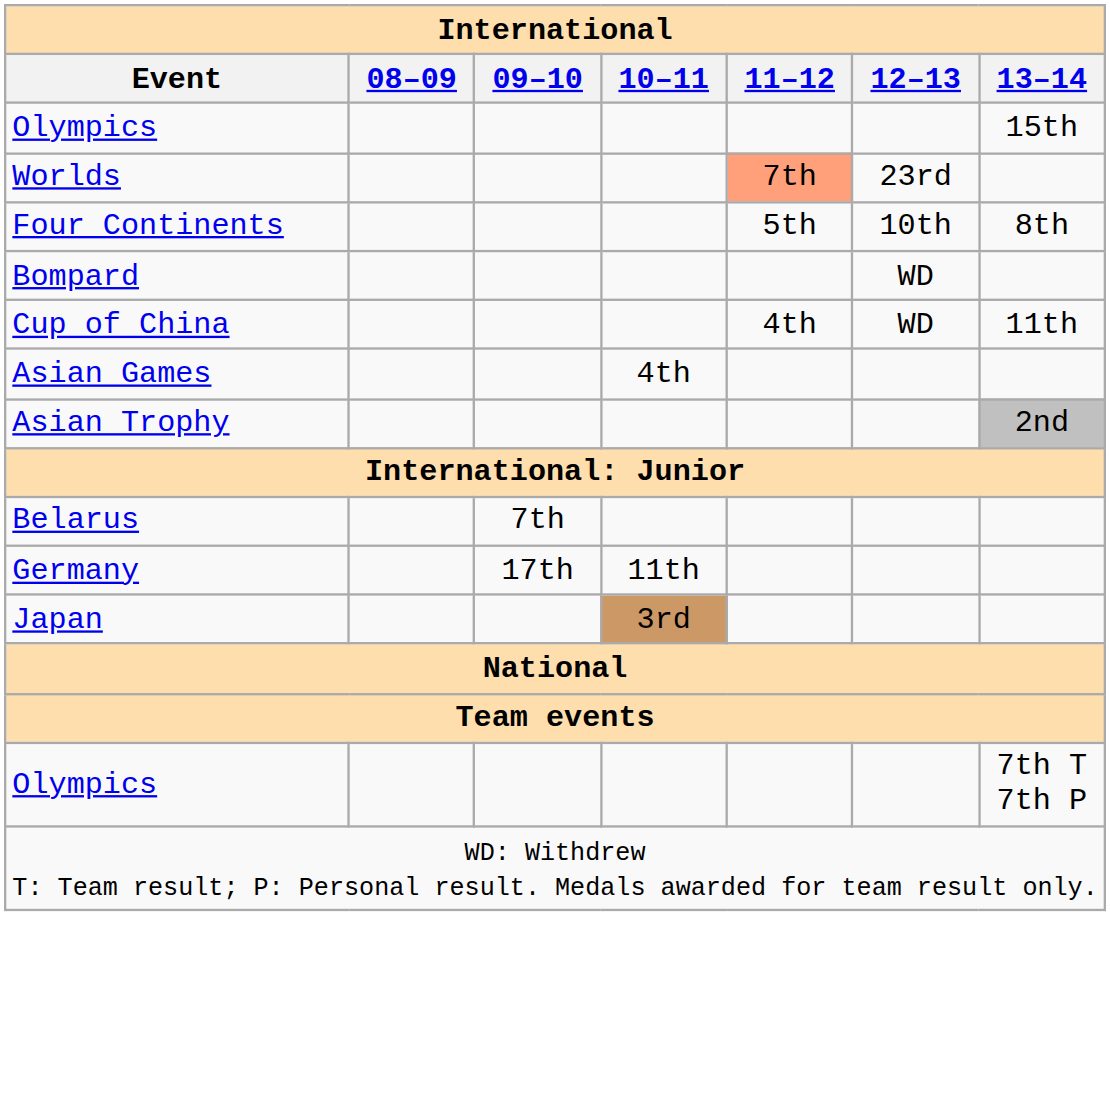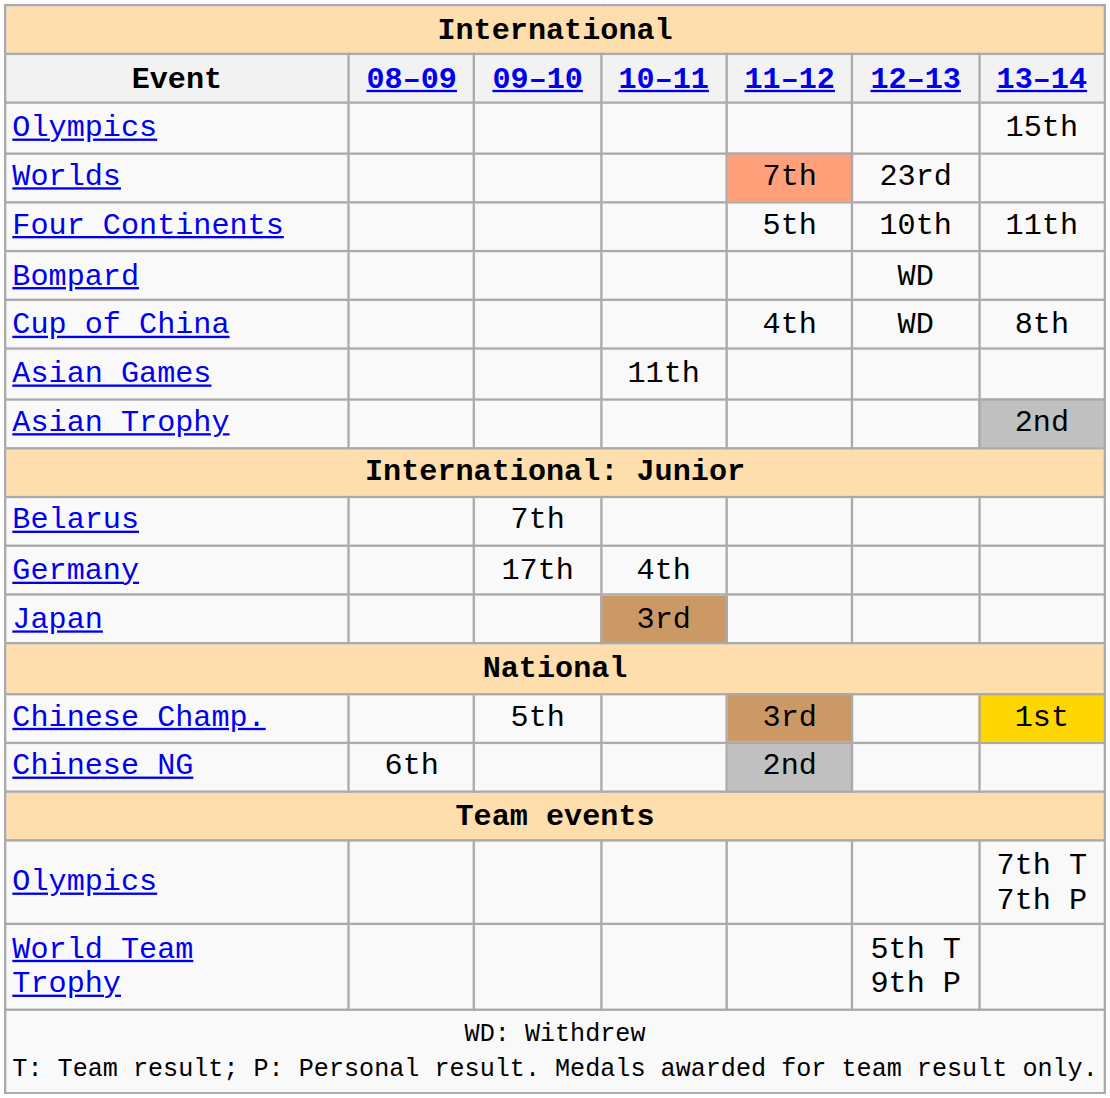 <table class="wikitable" style="text-align:center">
 <tr>
 <th style="background-color: #ffdead;" colspan=7>International</th>
 </tr>
 <tr>
 <th>Event</th>
 <th><a href='#'>08–09</a></th>
 <th><a href='#'>09–10</a></th>
 <th><a href='#'>10–11</a></th>
 <th><a href='#'>11–12</a></th>
 <th><a href='#'>12–13</a></th>
 <th><a href='#'>13–14</a></th>
 </tr>
 <tr>
 <td align=left><a href='#'>Olympics</a></td>
 <td></td>
 <td></td>
 <td></td>
 <td></td>
 <td></td>
 <td>15th</td>
 </tr>
 <tr>
 <td align=left><a href='#'>Worlds</a></td>
 <td></td>
 <td></td>
 <td></td>
 <td style="background: lightsalmon;">7th</td>
 <td>23rd</td>
 <td></td>
 </tr>
 <tr>
 <td align=left><a href='#'>Four Continents</a></td>
 <td></td>
 <td></td>
 <td></td>
 <td>5th</td>
 <td>10th</td>
-<td>8th</td>
+<td>11th</td>
 </tr>
 <tr>
 <td align=left> <a href='#'>Bompard</a></td>
 <td></td>
 <td></td>
 <td></td>
 <td></td>
 <td>WD</td>
 <td></td>
 </tr>
 <tr>
 <td align=left> <a href='#'>Cup of China</a></td>
 <td></td>
 <td></td>
 <td></td>
 <td>4th</td>
 <td>WD</td>
-<td>11th</td>
+<td>8th</td>
 </tr>
 <tr>
 <td align=left><a href='#'>Asian Games</a></td>
 <td></td>
 <td></td>
-<td>4th</td>
+<td>11th</td>
 <td></td>
 <td></td>
 <td></td>
 </tr>
 <tr>
 <td align=left><a href='#'>Asian Trophy</a></td>
 <td></td>
 <td></td>
 <td></td>
 <td></td>
 <td></td>
 <td bgcolor=silver>2nd</td>
 </tr>
 <tr>
 <th style="background-color: #ffdead;" colspan=7>International: Junior</th>
 </tr>
 <tr>
 <td align=left> <a href='#'>Belarus</a></td>
 <td></td>
 <td>7th</td>
 <td></td>
 <td></td>
 <td></td>
 <td></td>
 </tr>
 <tr>
 <td align=left> <a href='#'>Germany</a></td>
 <td></td>
 <td>17th</td>
-<td>11th</td>
+<td>4th</td>
 <td></td>
 <td></td>
 <td></td>
 </tr>
 <tr>
 <td align=left> <a href='#'>Japan</a></td>
 <td></td>
 <td></td>
 <td bgcolor=cc9966>3rd</td>
 <td></td>
 <td></td>
 <td></td>
 </tr>
 <tr>
 <th style="background-color: #ffdead;" colspan=7>National</th>
 </tr>
 <tr>
+<td align=left><a href='#'>Chinese Champ.</a></td>
+<td></td>
+<td>5th</td>
+<td></td>
+<td bgcolor=cc9966>3rd</td>
+<td></td>
+<td bgcolor=gold>1st</td>
+</tr>
+<tr>
+<td align=left><a href='#'>Chinese NG</a></td>
+<td>6th</td>
+<td></td>
+<td></td>
+<td bgcolor=silver>2nd</td>
+<td></td>
+<td></td>
+</tr>
+<tr>
 <th style="background-color: #ffdead;" colspan=7>Team events</th>
 </tr>
 <tr>
 <td align=left><a href='#'>Olympics</a></td>
 <td></td>
 <td></td>
 <td></td>
 <td></td>
 <td></td>
 <td>7th T <br> 7th P</td>
 </tr>
 <tr>
+<td align=left><a href='#'>World Team<br>Trophy</a></td>
+<td></td>
+<td></td>
+<td></td>
+<td></td>
+<td>5th T <br> 9th P</td>
+<td></td>
+</tr>
+<tr>
 <td colspan=7><small> WD: Withdrew <br> T: Team result; P: Personal result. Medals awarded for team result only. </small></td>
 </tr>
 </table>
